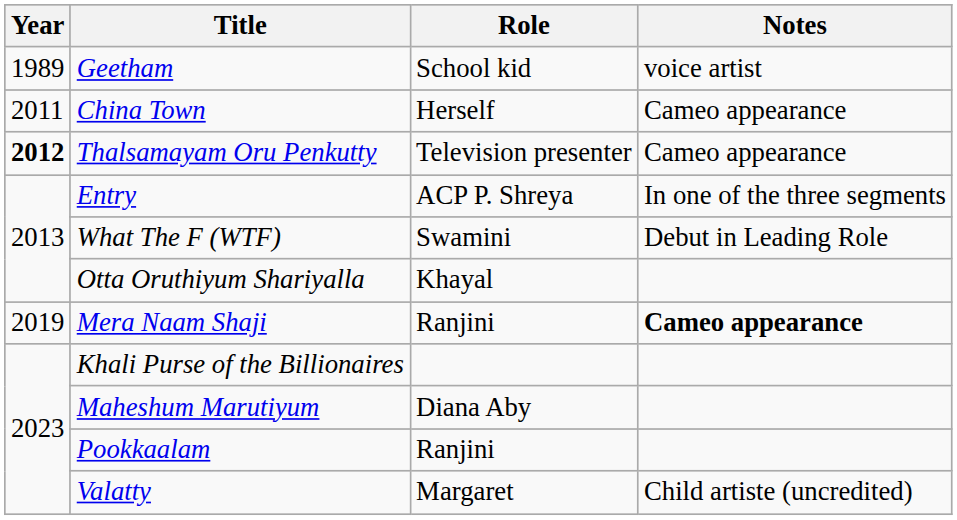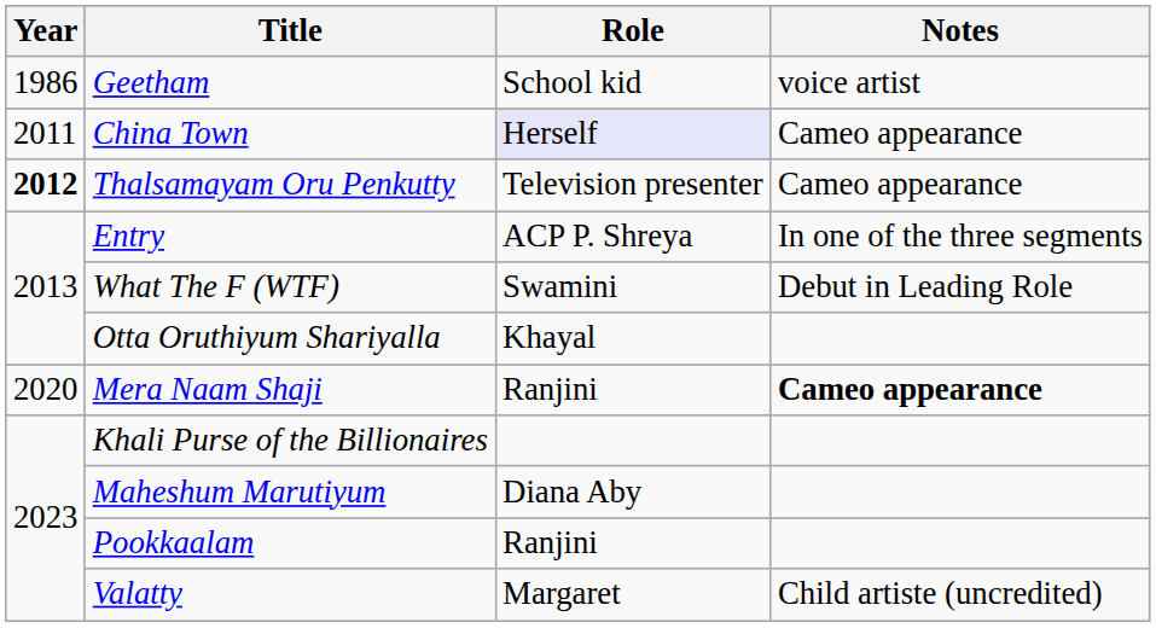 <table class="wikitable sortable">
 <tr>
 <th>Year</th>
 <th>Title</th>
 <th>Role</th>
 <th class="unsortable">Notes</th>
 </tr>
 <tr>
-<td>1989</td>
+<td>1986</td>
 <td><em><a href='#'>Geetham</a></em></td>
 <td>School kid</td>
 <td>voice artist</td>
 </tr>
 <tr>
 <td>2011</td>
 <td><em><a href='#'>China Town</a></em></td>
-<td>Herself</td>
+<td style="background: lavender;">Herself</td>
 <td>Cameo appearance</td>
 </tr>
 <tr>
 <td><strong>2012</strong></td>
 <td><em><a href='#'>Thalsamayam Oru Penkutty</a></em></td>
 <td>Television presenter</td>
 <td>Cameo appearance</td>
 </tr>
 <tr>
 <td rowspan=3>2013</td>
 <td><em><a href='#'>Entry</a></em></td>
 <td>ACP P. Shreya</td>
 <td>In one of the three segments</td>
 </tr>
 <tr>
 <td><em>What The F (WTF)</em></td>
 <td>Swamini</td>
 <td>Debut in Leading Role</td>
 </tr>
 <tr>
 <td><em>Otta Oruthiyum Shariyalla</em></td>
 <td>Khayal</td>
 <td></td>
 </tr>
 <tr>
-<td>2019</td>
+<td>2020</td>
 <td><em><a href='#'>Mera Naam Shaji</a></em></td>
 <td>Ranjini</td>
 <td><strong>Cameo appearance</strong></td>
 </tr>
 <tr>
 <td rowspan=4>2023</td>
 <td><em>Khali Purse of the Billionaires</em></td>
 <td></td>
 <td></td>
 </tr>
 <tr>
 <td><em><a href='#'>Maheshum Marutiyum</a></em></td>
 <td>Diana Aby</td>
 <td></td>
 </tr>
 <tr>
 <td><em><a href='#'>Pookkaalam</a></em></td>
 <td>Ranjini</td>
 <td></td>
 </tr>
 <tr>
 <td><em><a href='#'>Valatty</a></em></td>
 <td>Margaret</td>
 <td>Child artiste (uncredited)</td>
 </tr>
 </table>
